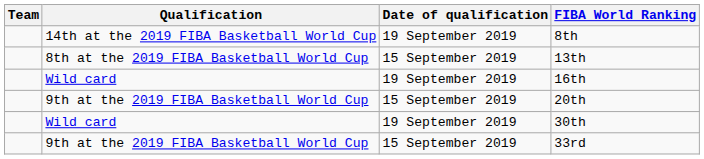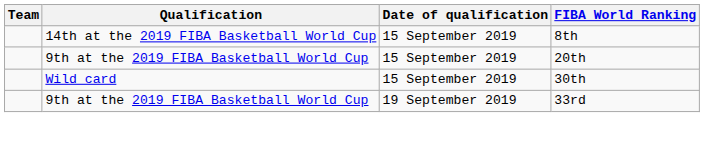 <table class="wikitable sortable">
 <tr>
 <th>Team</th>
 <th>Qualification</th>
 <th>Date of qualification</th>
 <th><a href='#'>FIBA World Ranking</a></th>
 </tr>
 <tr>
 <td></td>
 <td>14th at the <a href='#'>2019 FIBA Basketball World Cup</a></td>
-<td>19 September 2019</td>
+<td>15 September 2019</td>
 <td>8th</td>
-</tr>
-<tr>
-<td></td>
-<td>8th at the <a href='#'>2019 FIBA Basketball World Cup</a></td>
-<td>15 September 2019</td>
-<td>13th</td>
-</tr>
-<tr>
-<td></td>
-<td><a href='#'>Wild card</a></td>
-<td>19 September 2019</td>
-<td>16th</td>
 </tr>
 <tr>
 <td></td>
 <td>9th at the <a href='#'>2019 FIBA Basketball World Cup</a></td>
 <td>15 September 2019</td>
 <td>20th</td>
 </tr>
 <tr>
 <td></td>
 <td><a href='#'>Wild card</a></td>
-<td>19 September 2019</td>
+<td>15 September 2019</td>
 <td>30th</td>
 </tr>
 <tr>
 <td></td>
 <td>9th at the <a href='#'>2019 FIBA Basketball World Cup</a></td>
-<td>15 September 2019</td>
+<td>19 September 2019</td>
 <td>33rd</td>
 </tr>
 </table>
